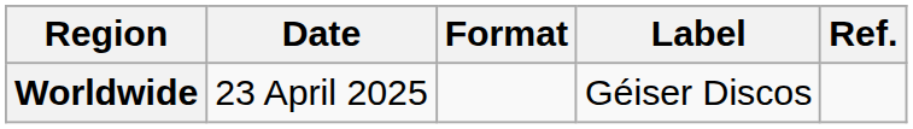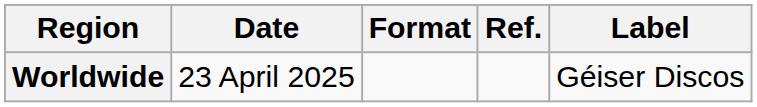 <table class="wikitable plainrowheaders" style="text-align:center;">
 <tr>
 <th scope="col">Region</th>
 <th scope="col">Date</th>
 <th scope="col">Format</th>
+<th scope="col">Ref.</th>
 <th scope="col">Label</th>
-<th scope="col">Ref.</th>
 </tr>
 <tr>
 <th scope="row">Worldwide</th>
 <td>23 April 2025</td>
 <td></td>
+<td></td>
 <td>Géiser Discos</td>
-<td></td>
 </tr>
 </table>
